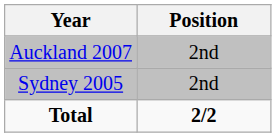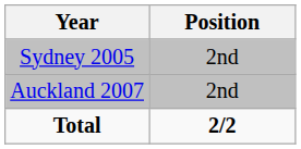 <table class="wikitable" style="text-align: center;">
 <tr>
 <th>Year</th>
 <th width="100">Position</th>
 </tr>
 <tr bgcolor=silver>
-<td><a href='#'>Auckland 2007</a></td>
+<td><a href='#'>Sydney 2005</a></td>
 <td>2nd</td>
 </tr>
 <tr bgcolor=silver>
-<td><a href='#'>Sydney 2005</a></td>
+<td><a href='#'>Auckland 2007</a></td>
 <td>2nd</td>
 </tr>
 <tr>
 <td><strong>Total</strong></td>
 <td><strong>2/2</strong></td>
 </tr>
 </table>
